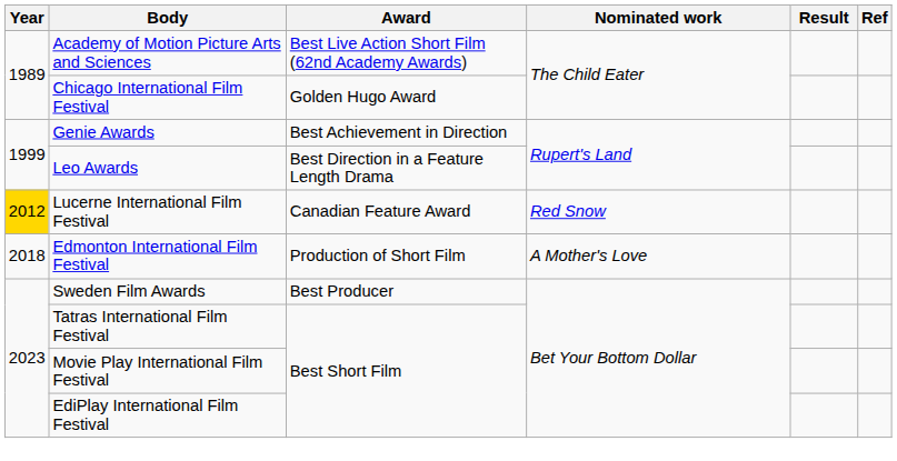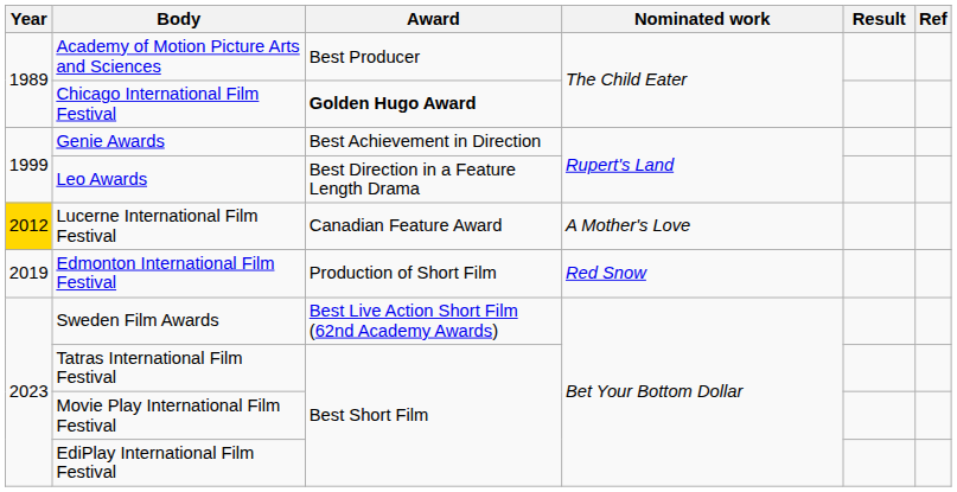 <table class=wikitable>
 <tr>
 <th scope="col" style="width:1em;">Year</th>
 <th scope="col" style="width:33em;">Body</th>
 <th scope="col" style="width:33em;">Award</th>
 <th scope="col" style="width:39em;">Nominated work</th>
 <th scope="col" style="width:5em;">Result</th>
 <th scope="col" style="width:1em;">Ref</th>
 </tr>
 <tr>
 <td rowspan="2">1989</td>
 <td><a href='#'>Academy of Motion Picture Arts and Sciences</a></td>
-<td><a href='#'>Best Live Action Short Film</a> (<a href='#'>62nd Academy Awards</a>)</td>
+<td>Best Producer</td>
 <td rowspan="2"><em>The Child Eater</em></td>
 <td></td>
 <td></td>
 </tr>
 <tr>
 <td><a href='#'>Chicago International Film Festival</a></td>
-<td>Golden Hugo Award</td>
+<td><strong>Golden Hugo Award</strong></td>
 <td></td>
 <td></td>
 </tr>
 <tr>
 <td rowspan="2">1999</td>
 <td><a href='#'>Genie Awards</a></td>
 <td>Best Achievement in Direction</td>
 <td rowspan="2"><em><a href='#'>Rupert's Land</a></em></td>
 <td></td>
 <td></td>
 </tr>
 <tr>
 <td><a href='#'>Leo Awards</a></td>
 <td>Best Direction in a Feature Length Drama</td>
 <td></td>
 <td></td>
 </tr>
 <tr>
 <td style="background: gold;">2012</td>
 <td>Lucerne International Film Festival</td>
 <td>Canadian Feature Award</td>
-<td><em><a href='#'>Red Snow</a></em></td>
+<td><em>A Mother's Love</em></td>
 <td></td>
 <td></td>
 </tr>
 <tr>
-<td>2018</td>
+<td>2019</td>
 <td><a href='#'>Edmonton International Film Festival</a></td>
 <td>Production of Short Film</td>
-<td><em>A Mother's Love</em></td>
+<td><em><a href='#'>Red Snow</a></em></td>
 <td></td>
 <td></td>
 </tr>
 <tr>
 <td rowspan="4">2023</td>
 <td>Sweden Film Awards</td>
-<td>Best Producer</td>
+<td><a href='#'>Best Live Action Short Film</a> (<a href='#'>62nd Academy Awards</a>)</td>
 <td rowspan="4"><em>Bet Your Bottom Dollar</em></td>
 <td></td>
 <td></td>
 </tr>
 <tr>
 <td>Tatras International Film Festival</td>
 <td rowspan="3">Best Short Film</td>
 <td></td>
 <td></td>
 </tr>
 <tr>
 <td>Movie Play International Film Festival</td>
 <td></td>
 <td></td>
 </tr>
 <tr>
 <td>EdiPlay International Film Festival</td>
 <td></td>
 <td></td>
 </tr>
 </table>
